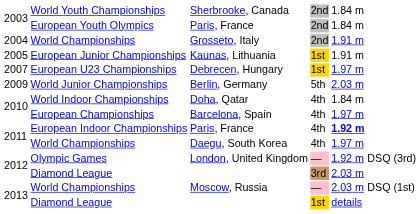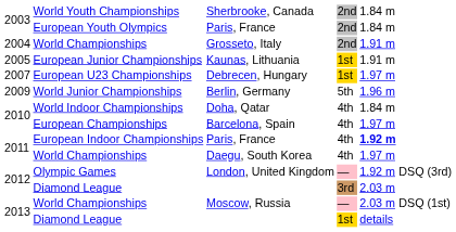 <table>
 <tr>
 <td rowspan=2>2003</td>
 <td><a href='#'>World Youth Championships</a></td>
 <td><a href='#'>Sherbrooke</a>, Canada</td>
 <td style="background:silver">2nd</td>
 <td>1.84 m</td>
 </tr>
 <tr>
 <td><a href='#'>European Youth Olympics</a></td>
 <td><a href='#'>Paris</a>, France</td>
 <td bgcolor=silver>2nd</td>
 <td>1.84 m</td>
 </tr>
 <tr>
 <td>2004</td>
 <td><a href='#'>World Championships</a></td>
 <td><a href='#'>Grosseto</a>, Italy</td>
 <td style="background:silver">2nd</td>
 <td><a href='#'>1.91 m</a></td>
 </tr>
 <tr>
 <td>2005</td>
 <td><a href='#'>European Junior Championships</a></td>
 <td><a href='#'>Kaunas</a>, Lithuania</td>
 <td style="background:gold">1st</td>
 <td>1.91 m</td>
 </tr>
 <tr>
 <td>2007</td>
 <td><a href='#'>European U23 Championships</a></td>
 <td><a href='#'>Debrecen</a>, Hungary</td>
 <td style="background:gold">1st</td>
 <td><a href='#'>1.97 m</a></td>
 </tr>
 <tr>
 <td>2009</td>
 <td><a href='#'>World Junior Championships</a></td>
 <td><a href='#'>Berlin</a>, Germany</td>
 <td>5th</td>
-<td><a href='#'>2.03 m</a></td>
+<td><a href='#'>1.96 m</a></td>
 </tr>
 <tr>
 <td rowspan=2>2010</td>
 <td><a href='#'>World Indoor Championships</a></td>
 <td><a href='#'>Doha</a>, Qatar</td>
 <td>4th</td>
 <td>1.84 m</td>
 </tr>
 <tr>
 <td><a href='#'>European Championships</a></td>
 <td><a href='#'>Barcelona</a>, Spain</td>
 <td>4th</td>
 <td><a href='#'>1.97 m</a></td>
 </tr>
 <tr>
 <td rowspan=2>2011</td>
 <td><a href='#'>European Indoor Championships</a></td>
 <td><a href='#'>Paris</a>, France</td>
 <td>4th</td>
 <td><strong><a href='#'>1.92 m</a></strong></td>
 </tr>
 <tr>
 <td><a href='#'>World Championships</a></td>
 <td><a href='#'>Daegu</a>, South Korea</td>
 <td>4th</td>
 <td><a href='#'>1.97 m</a></td>
 </tr>
 <tr>
 <td rowspan=2>2012</td>
 <td><a href='#'>Olympic Games</a></td>
 <td><a href='#'>London</a>, United Kingdom</td>
 <td style="background:pink">—</td>
 <td><a href='#'>1.92 m</a></td>
 <td>DSQ (3rd)</td>
 </tr>
 <tr>
 <td colspan=2><a href='#'>Diamond League</a></td>
 <td bgcolor=cc9966>3rd</td>
 <td><a href='#'>2.03 m</a></td>
 </tr>
 <tr>
 <td rowspan=2>2013</td>
 <td><a href='#'>World Championships</a></td>
 <td><a href='#'>Moscow</a>, Russia</td>
 <td style="background:pink">—</td>
 <td><a href='#'>2.03 m</a></td>
 <td>DSQ (1st)</td>
 </tr>
 <tr>
 <td colspan=2><a href='#'>Diamond League</a></td>
 <td bgcolor=gold>1st</td>
 <td><a href='#'>details</a></td>
 </tr>
 </table>
